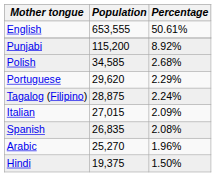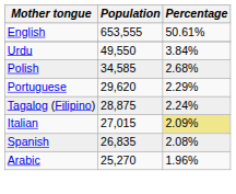 <table class="wikitable">
 <tr style="background:darkGrey;">
 <th><em>Mother tongue</em></th>
 <th><em>Population</em></th>
 <th><em>Percentage</em></th>
 </tr>
 <tr>
 <td><a href='#'>English</a></td>
 <td>653,555</td>
 <td>50.61%</td>
 </tr>
 <tr>
 </tr>
-<tr style="background:#efefef; color:black">
-<td><a href='#'>Punjabi</a></td>
-<td>115,200</td>
-<td>8.92%</td>
+<tr>
+<td><a href='#'>Urdu</a></td>
+<td>49,550</td>
+<td>3.84%</td>
 </tr>
 <tr style="background:#efefef; color:black">
 <td><a href='#'>Polish</a></td>
 <td>34,585</td>
 <td>2.68%</td>
 </tr>
 <tr>
 <td><a href='#'>Portuguese</a></td>
 <td>29,620</td>
 <td>2.29%</td>
 </tr>
 <tr style="background:#efefef; color:black">
 <td><a href='#'>Tagalog</a> (<a href='#'>Filipino</a>)</td>
 <td>28,875</td>
 <td>2.24%</td>
 </tr>
 <tr>
 <td><a href='#'>Italian</a></td>
 <td>27,015</td>
-<td>2.09%</td>
+<td style="background: khaki;">2.09%</td>
 </tr>
 <tr style="background:#efefef; color:black">
 <td><a href='#'>Spanish</a></td>
 <td>26,835</td>
 <td>2.08%</td>
 </tr>
 <tr>
 <td><a href='#'>Arabic</a></td>
 <td>25,270</td>
 <td>1.96%</td>
 </tr>
-<tr style="background:#efefef; color:black">
-<td><a href='#'>Hindi</a></td>
-<td>19,375</td>
-<td>1.50%</td>
-</tr>
 </table>
